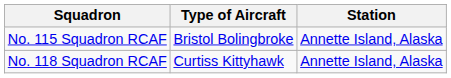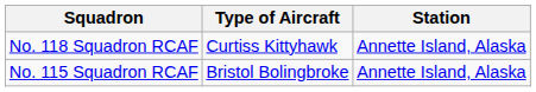 <table class="wikitable">
 <tr>
 <th>Squadron</th>
 <th>Type of Aircraft</th>
 <th>Station</th>
 </tr>
 <tr>
+<td><a href='#'>No. 118 Squadron RCAF</a></td>
+<td><a href='#'>Curtiss Kittyhawk</a></td>
+<td><a href='#'>Annette Island, Alaska</a></td>
+</tr>
+<tr>
 <td><a href='#'>No. 115 Squadron RCAF</a></td>
 <td><a href='#'>Bristol Bolingbroke</a></td>
 <td><a href='#'>Annette Island, Alaska</a></td>
 </tr>
-<tr>
-<td><a href='#'>No. 118 Squadron RCAF</a></td>
-<td><a href='#'>Curtiss Kittyhawk</a></td>
-<td><a href='#'>Annette Island, Alaska</a></td>
-</tr>
 </table>
